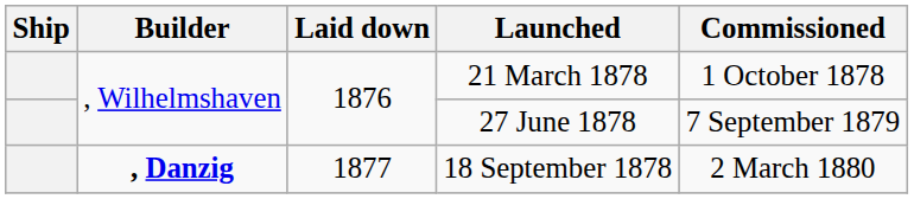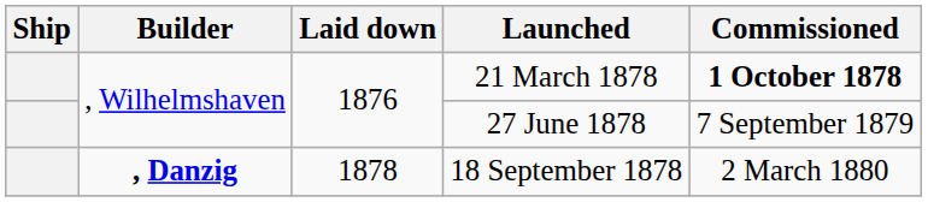 <table class="wikitable plainrowheaders">
 <tr>
 <th scope="col">Ship</th>
 <th scope="col">Builder</th>
 <th scope="col">Laid down</th>
 <th scope="col">Launched</th>
 <th scope="col">Commissioned</th>
 </tr>
 <tr>
 <th scope="row"></th>
 <td rowspan=2>, <a href='#'>Wilhelmshaven</a></td>
 <td style="text-align:center;" rowspan=2>1876</td>
 <td align=center>21 March 1878</td>
-<td align=center>1 October 1878</td>
+<td align=center><strong>1 October 1878</strong></td>
 </tr>
 <tr>
 <th scope="row"></th>
 <td align=center>27 June 1878</td>
 <td align=center>7 September 1879</td>
 </tr>
 <tr>
 <th scope="row"></th>
 <td align=center><strong>, <a href='#'>Danzig</a></strong></td>
-<td align=center>1877</td>
+<td align=center>1878</td>
 <td align=center>18 September 1878</td>
 <td align=center>2 March 1880</td>
 </tr>
 </table>
